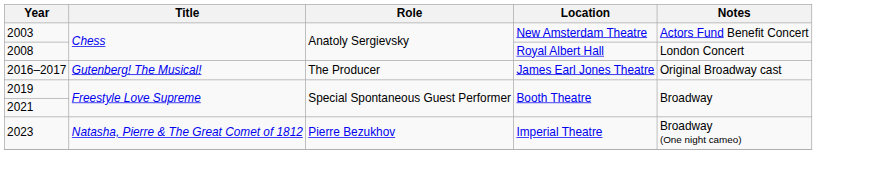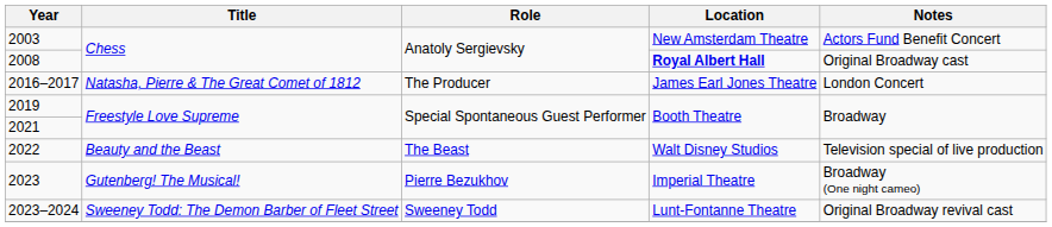 <table class="wikitable sortable">
 <tr>
 <th>Year</th>
 <th>Title</th>
 <th>Role</th>
 <th>Location</th>
 <th>Notes</th>
 </tr>
 <tr>
 <td>2003</td>
 <td rowspan="2"><em><a href='#'>Chess</a></em></td>
 <td rowspan="2">Anatoly Sergievsky</td>
 <td><a href='#'>New Amsterdam Theatre</a></td>
 <td><a href='#'>Actors Fund</a> Benefit Concert</td>
 </tr>
 <tr>
 <td>2008</td>
-<td><a href='#'>Royal Albert Hall</a></td>
-<td>London Concert</td>
+<td><strong><a href='#'>Royal Albert Hall</a></strong></td>
+<td>Original Broadway cast</td>
 </tr>
 <tr>
 <td>2016–2017</td>
-<td><em><a href='#'>Gutenberg! The Musical!</a></em></td>
+<td><em><a href='#'>Natasha, Pierre & The Great Comet of 1812</a></em></td>
 <td>The Producer</td>
 <td><a href='#'>James Earl Jones Theatre</a></td>
-<td>Original Broadway cast</td>
+<td>London Concert</td>
 </tr>
 <tr>
 <td>2019</td>
 <td rowspan=2><em><a href='#'>Freestyle Love Supreme</a></em></td>
 <td rowspan=2>Special Spontaneous Guest Performer</td>
 <td rowspan=2><a href='#'>Booth Theatre</a></td>
 <td rowspan=2>Broadway</td>
 </tr>
 <tr>
 <td>2021</td>
 </tr>
 <tr>
+<td>2022</td>
+<td><a href='#'><em>Beauty and the Beast</em></a></td>
+<td><a href='#'>The Beast</a></td>
+<td><a href='#'>Walt Disney Studios</a></td>
+<td>Television special of live production</td>
+</tr>
+<tr>
 <td>2023</td>
-<td><em><a href='#'>Natasha, Pierre & The Great Comet of 1812</a></em></td>
+<td><em><a href='#'>Gutenberg! The Musical!</a></em></td>
 <td><a href='#'>Pierre Bezukhov</a></td>
 <td><a href='#'>Imperial Theatre</a></td>
 <td>Broadway<br><small>(One night cameo)</small></td>
 </tr>
 <tr>
+<td>2023–2024</td>
+<td><em><a href='#'>Sweeney Todd: The Demon Barber of Fleet Street</a></em></td>
+<td><a href='#'>Sweeney Todd</a></td>
+<td><a href='#'>Lunt-Fontanne Theatre</a></td>
+<td>Original Broadway revival cast</td>
+</tr>
+<tr>
 </tr>
 </table>
